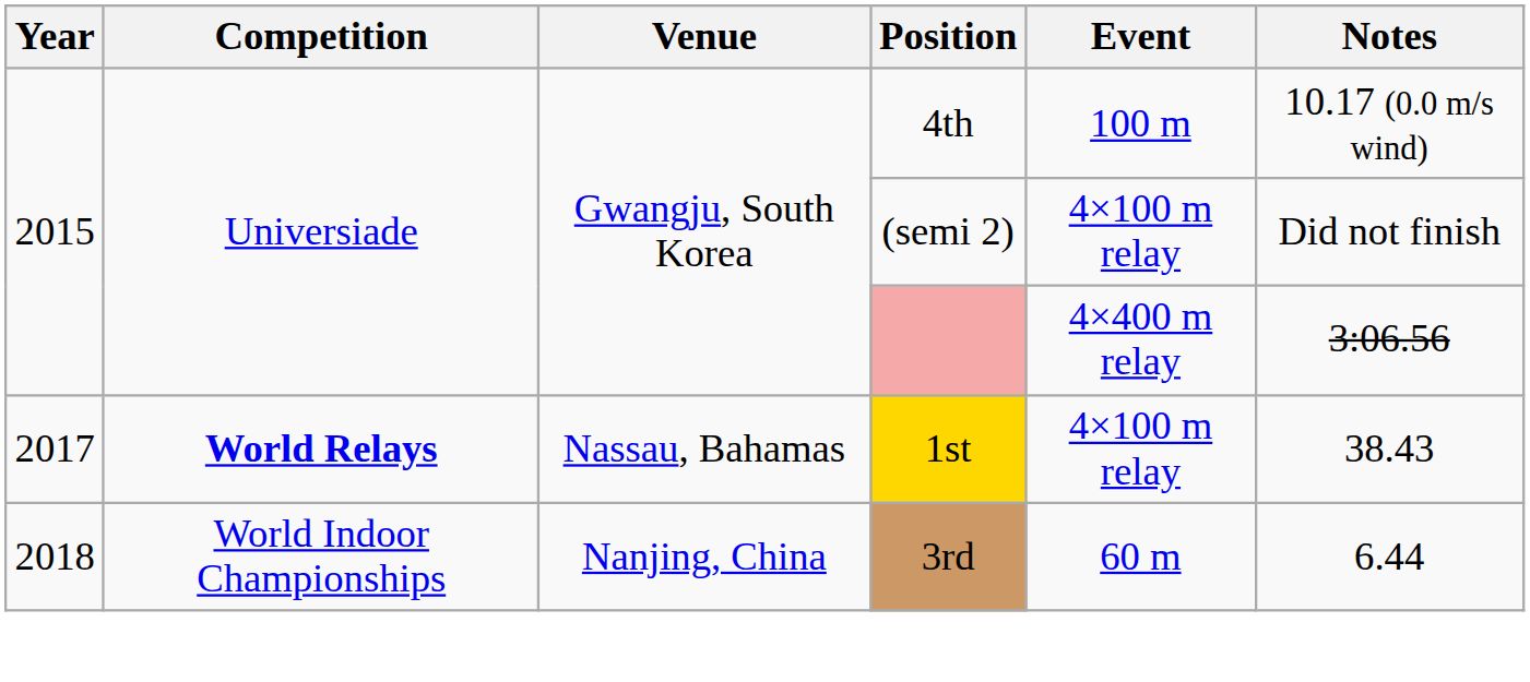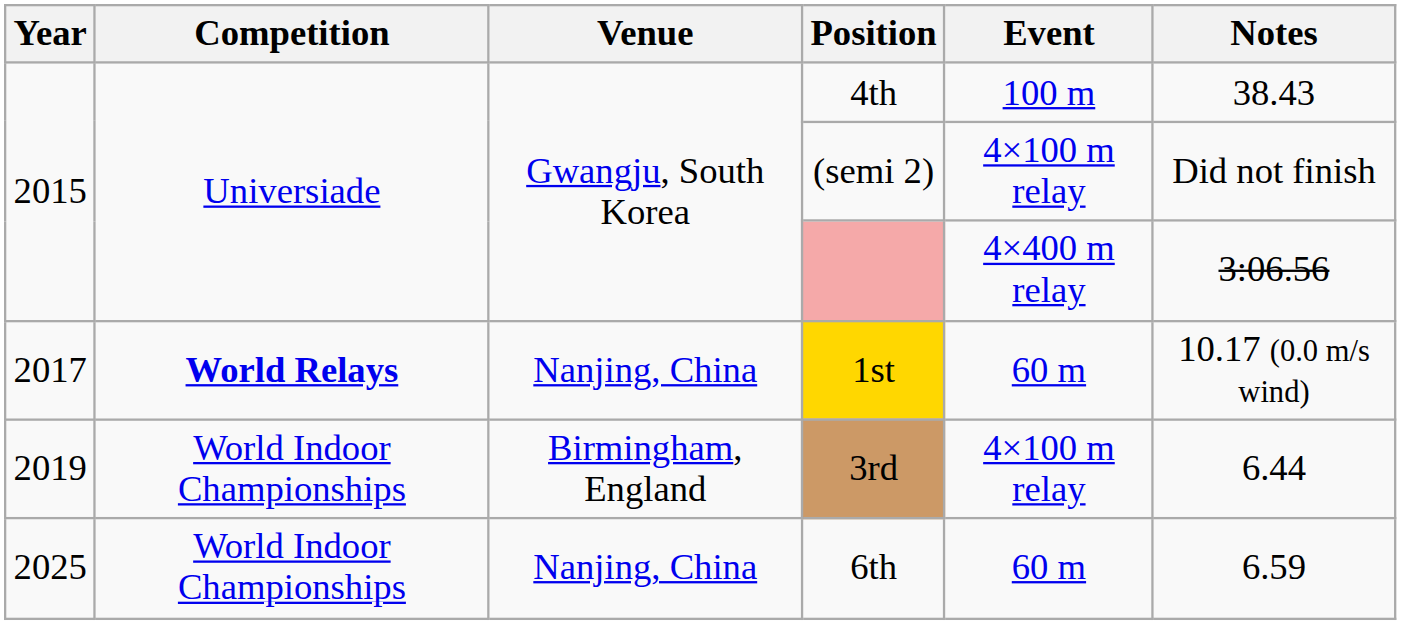 <table class="wikitable sortable" style=text-align:center>
 <tr>
 <th>Year</th>
 <th>Competition</th>
 <th>Venue</th>
 <th>Position</th>
 <th>Event</th>
 <th>Notes</th>
 </tr>
 <tr>
 <td rowspan=3>2015</td>
 <td rowspan=3><a href='#'>Universiade</a></td>
 <td rowspan=3><a href='#'>Gwangju</a>, South Korea</td>
 <td>4th</td>
 <td><a href='#'>100 m</a></td>
-<td>10.17 <small>(0.0 m/s wind)</small></td>
+<td>38.43</td>
 </tr>
 <tr>
 <td> (semi 2)</td>
 <td data-sort-value="400 relay"><a href='#'>4×100 m relay</a></td>
 <td>Did not finish</td>
 </tr>
 <tr>
 <td bgcolor=f5a9a9></td>
 <td data-sort-value="1600 relay"><a href='#'>4×400 m relay</a></td>
 <td><s>3:06.56</s></td>
 </tr>
 <tr>
 <td>2017</td>
 <td><strong><a href='#'>World Relays</a></strong></td>
-<td><a href='#'>Nassau</a>, Bahamas</td>
+<td><a href='#'>Nanjing, China</a></td>
 <td bgcolor=gold>1st</td>
-<td data-sort-value="400 relay"><a href='#'>4×100 m relay</a></td>
-<td>38.43</td>
+<td><a href='#'>60 m</a></td>
+<td>10.17 <small>(0.0 m/s wind)</small></td>
 </tr>
 <tr>
-<td>2018</td>
+<td>2019</td>
+<td><a href='#'>World Indoor Championships</a></td>
+<td><a href='#'>Birmingham</a>, England</td>
+<td bgcolor=cc9966>3rd</td>
+<td data-sort-value="400 relay"><a href='#'>4×100 m relay</a></td>
+<td>6.44</td>
+</tr>
+<tr>
+<td>2025</td>
 <td><a href='#'>World Indoor Championships</a></td>
 <td><a href='#'>Nanjing, China</a></td>
-<td bgcolor=cc9966>3rd</td>
-<td><a href='#'>60 m</a></td>
-<td>6.44</td>
+<td>6th</td>
+<td><a href='#'>60 m</a></td>
+<td>6.59</td>
 </tr>
 </table>
